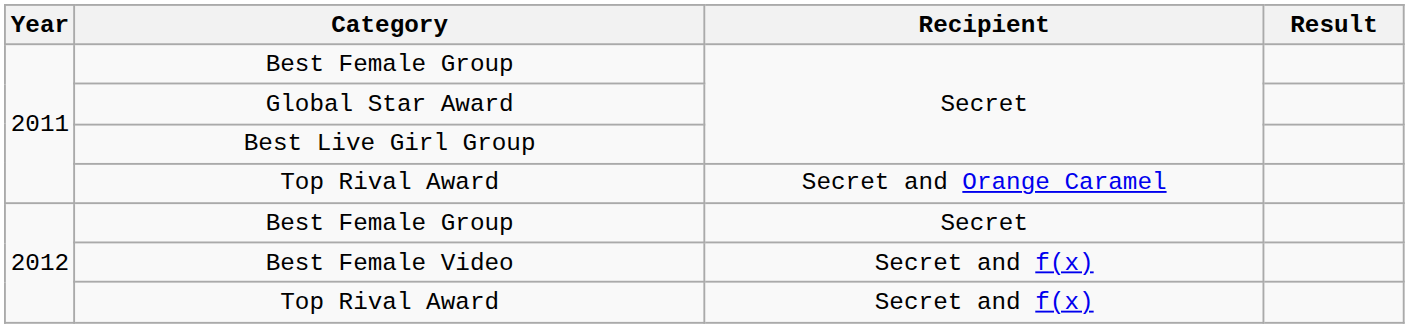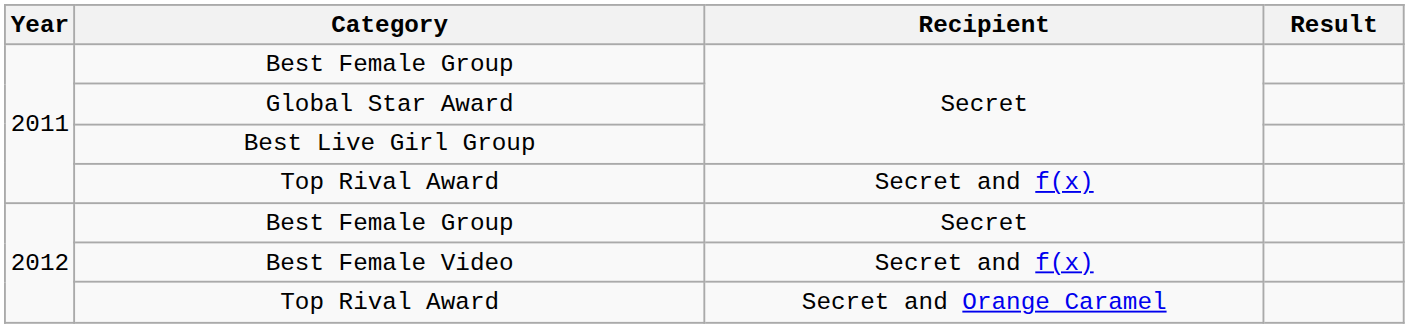 <table class="wikitable" style="text-align:center">
 <tr>
 <th width="5%">Year</th>
 <th width="45%">Category</th>
 <th width="40%">Recipient</th>
 <th width="10%">Result</th>
 </tr>
 <tr>
 <td rowspan="4">2011</td>
 <td>Best Female Group</td>
 <td rowspan="3">Secret</td>
 <td></td>
 </tr>
 <tr>
 <td>Global Star Award</td>
 <td></td>
 </tr>
 <tr>
 <td>Best Live Girl Group</td>
 <td></td>
 </tr>
 <tr>
 <td>Top Rival Award</td>
-<td>Secret and <a href='#'>Orange Caramel</a></td>
+<td>Secret and <a href='#'>f(x)</a></td>
 <td></td>
 </tr>
 <tr>
 <td rowspan="3">2012</td>
 <td>Best Female Group</td>
 <td>Secret</td>
 <td></td>
 </tr>
 <tr>
 <td>Best Female Video</td>
 <td>Secret and <a href='#'>f(x)</a></td>
 <td></td>
 </tr>
 <tr>
 <td>Top Rival Award</td>
-<td>Secret and <a href='#'>f(x)</a></td>
+<td>Secret and <a href='#'>Orange Caramel</a></td>
 <td></td>
 </tr>
 </table>
